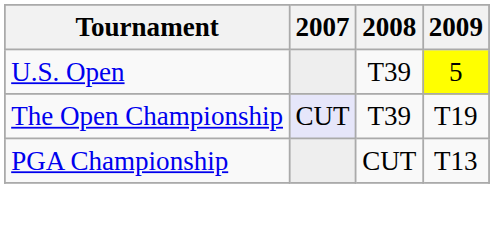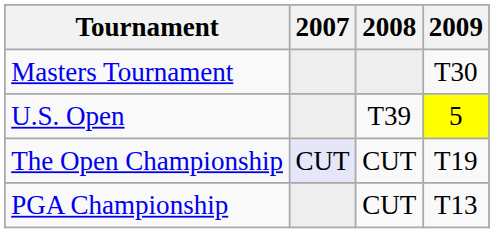 <table class="wikitable" style="font-size:95%;text-align:center;">
 <tr>
 <th>Tournament</th>
 <th>2007</th>
 <th>2008</th>
 <th>2009</th>
+</tr>
+<tr>
+<td align=left><a href='#'>Masters Tournament</a></td>
+<td style="background:#eeeeee;"></td>
+<td style="background:#eeeeee;"></td>
+<td>T30</td>
 </tr>
 <tr>
 <td align=left><a href='#'>U.S. Open</a></td>
 <td style="background:#eeeeee;"></td>
 <td>T39</td>
 <td style="background:yellow;">5</td>
 </tr>
 <tr>
 <td align=left><a href='#'>The Open Championship</a></td>
 <td style="background: lavender;">CUT</td>
-<td>T39</td>
+<td>CUT</td>
 <td>T19</td>
 </tr>
 <tr>
 <td align=left><a href='#'>PGA Championship</a></td>
 <td style="background:#eeeeee;"></td>
 <td>CUT</td>
 <td>T13</td>
 </tr>
 </table>
